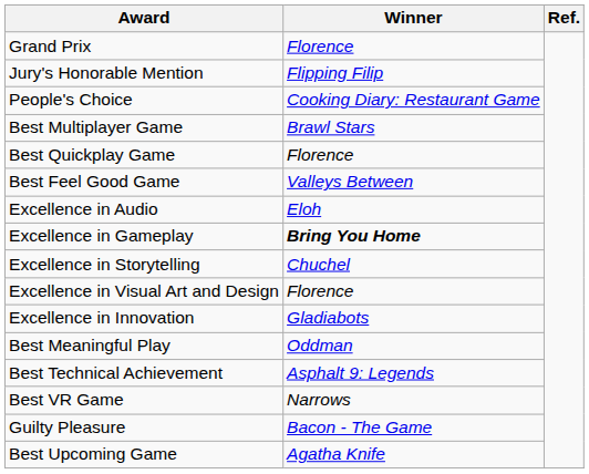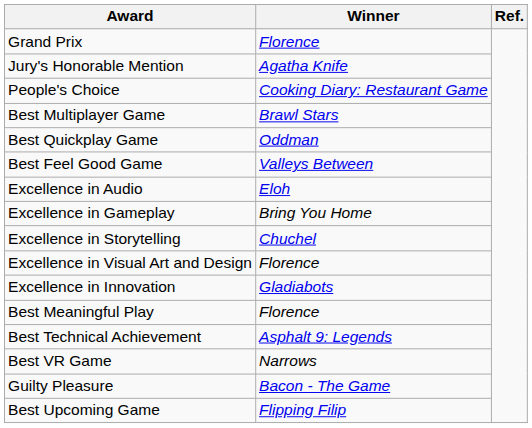 <table class="wikitable">
 <tr>
 <th>Award</th>
 <th>Winner</th>
 <th>Ref.</th>
 </tr>
 <tr>
 <td>Grand Prix</td>
 <td><em><a href='#'>Florence</a></em></td>
 <td rowspan="16"></td>
 </tr>
 <tr>
 <td>Jury's Honorable Mention</td>
-<td><em><a href='#'>Flipping Filip</a></em></td>
+<td><em><a href='#'>Agatha Knife</a></em></td>
 </tr>
 <tr>
 <td>People's Choice</td>
 <td><em><a href='#'>Cooking Diary: Restaurant Game</a></em></td>
 </tr>
 <tr>
 <td>Best Multiplayer Game</td>
 <td><em><a href='#'>Brawl Stars</a></em></td>
 </tr>
 <tr>
 <td>Best Quickplay Game</td>
-<td><em>Florence</em></td>
+<td><em><a href='#'>Oddman</a></em></td>
 </tr>
 <tr>
 <td>Best Feel Good Game</td>
 <td><em><a href='#'>Valleys Between</a></em></td>
 </tr>
 <tr>
 <td>Excellence in Audio</td>
 <td><em><a href='#'>Eloh</a></em></td>
 </tr>
 <tr>
 <td>Excellence in Gameplay</td>
-<td><strong><em>Bring You Home</em></strong></td>
+<td><em>Bring You Home</em></td>
 </tr>
 <tr>
 <td>Excellence in Storytelling</td>
 <td><em><a href='#'>Chuchel</a></em></td>
 </tr>
 <tr>
 <td>Excellence in Visual Art and Design</td>
 <td><em>Florence</em></td>
 </tr>
 <tr>
 <td>Excellence in Innovation</td>
 <td><em><a href='#'>Gladiabots</a></em></td>
 </tr>
 <tr>
 <td>Best Meaningful Play</td>
-<td><em><a href='#'>Oddman</a></em></td>
+<td><em>Florence</em></td>
 </tr>
 <tr>
 <td>Best Technical Achievement</td>
 <td><em><a href='#'>Asphalt 9: Legends</a></em></td>
 </tr>
 <tr>
 <td>Best VR Game</td>
 <td><em>Narrows</em></td>
 </tr>
 <tr>
 <td>Guilty Pleasure</td>
 <td><em><a href='#'>Bacon - The Game</a></em></td>
 </tr>
 <tr>
 <td>Best Upcoming Game</td>
-<td><em><a href='#'>Agatha Knife</a></em></td>
+<td><em><a href='#'>Flipping Filip</a></em></td>
 </tr>
 </table>
